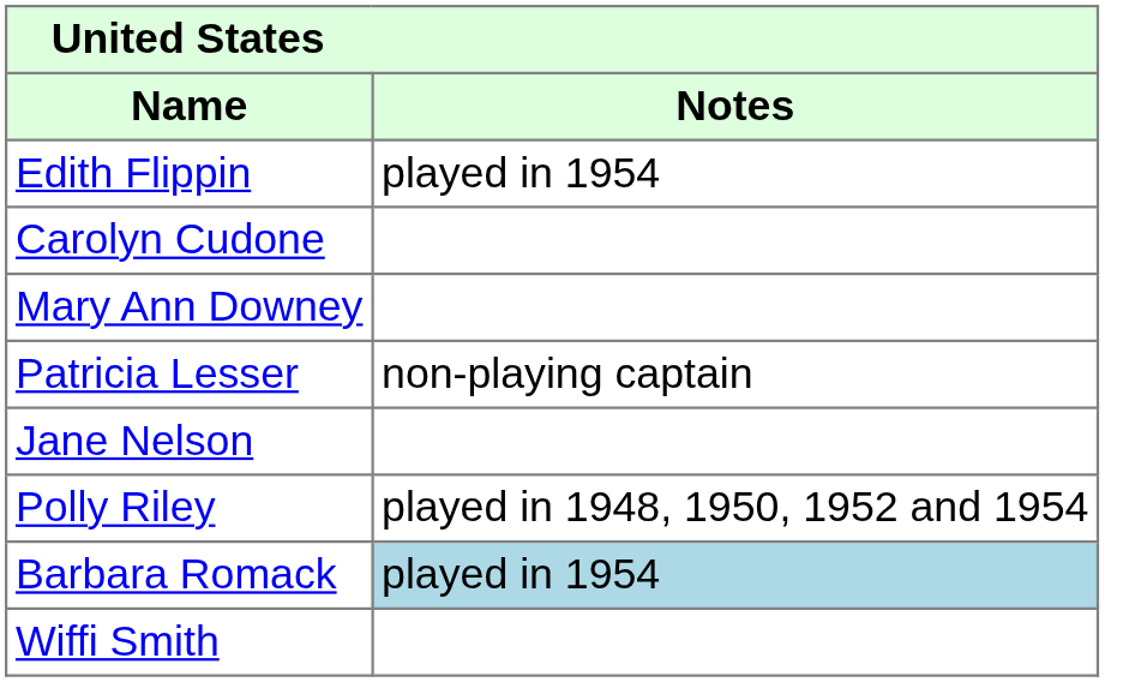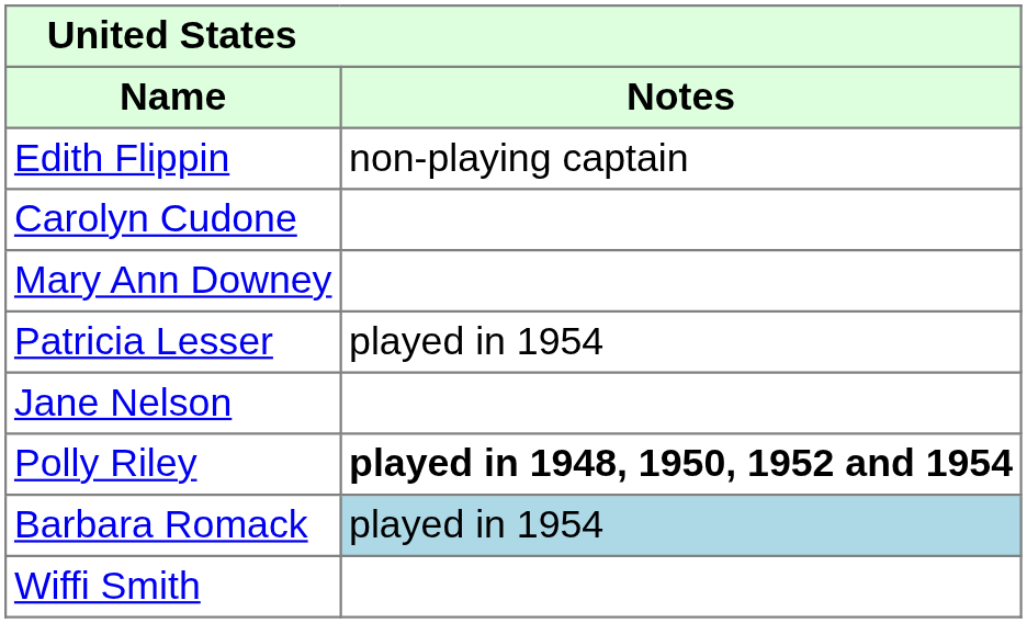 <table border="1" cellpadding="3" style="border-collapse: collapse;">
 <tr style="background:#ddffdd;">
 <td colspan="6">   <strong>United States</strong></td>
 </tr>
 <tr style="background:#ddffdd;">
 <th>Name</th>
 <th>Notes</th>
 </tr>
 <tr>
 <td><a href='#'>Edith Flippin</a></td>
-<td>played in 1954</td>
+<td>non-playing captain</td>
 </tr>
 <tr>
 <td><a href='#'>Carolyn Cudone</a></td>
 <td></td>
 </tr>
 <tr>
 <td><a href='#'>Mary Ann Downey</a></td>
 <td></td>
 </tr>
 <tr>
 <td><a href='#'>Patricia Lesser</a></td>
-<td>non-playing captain</td>
+<td>played in 1954</td>
 </tr>
 <tr>
 <td><a href='#'>Jane Nelson</a></td>
 <td></td>
 </tr>
 <tr>
 <td><a href='#'>Polly Riley</a></td>
-<td>played in 1948, 1950, 1952 and 1954</td>
+<td><strong>played in 1948, 1950, 1952 and 1954</strong></td>
 </tr>
 <tr>
 <td><a href='#'>Barbara Romack</a></td>
 <td style="background: lightblue;">played in 1954</td>
 </tr>
 <tr>
 <td><a href='#'>Wiffi Smith</a></td>
 <td></td>
 </tr>
 </table>
